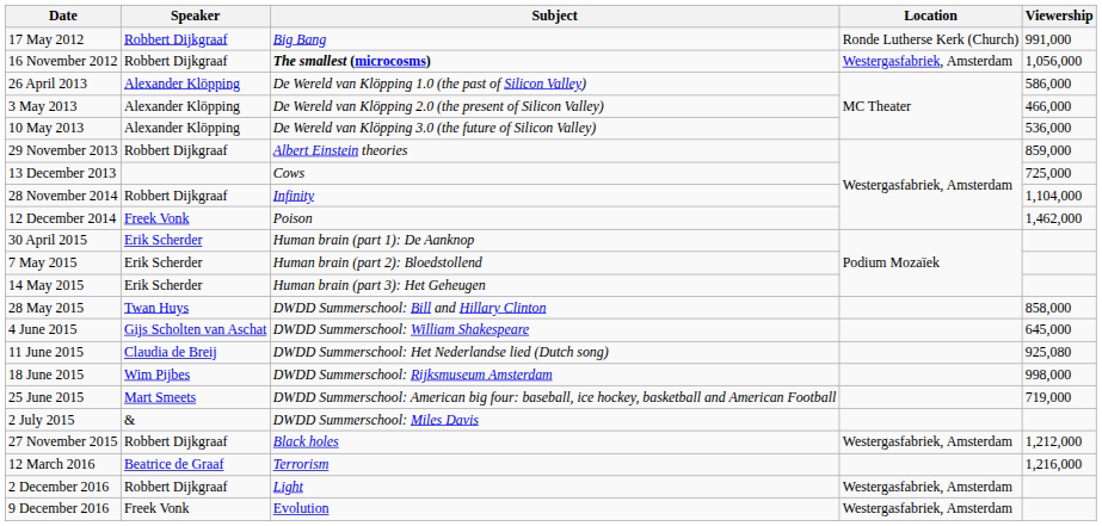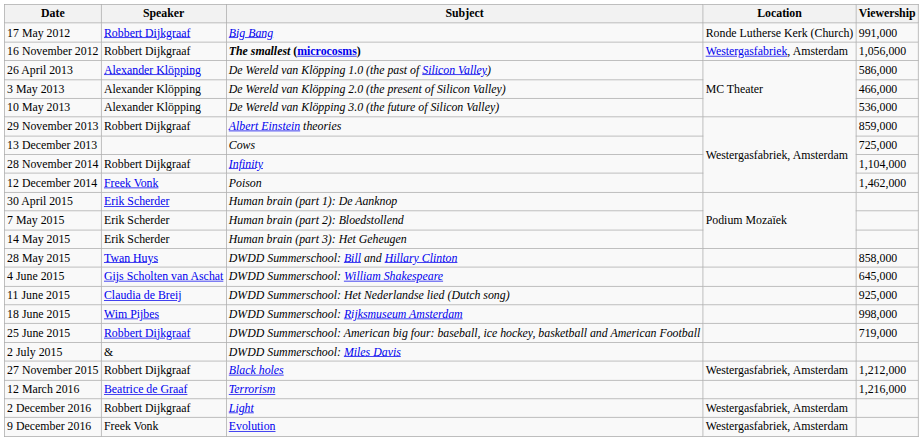 <table class="wikitable sortable">
 <tr>
 <th>Date</th>
 <th>Speaker</th>
 <th>Subject</th>
 <th>Location</th>
 <th>Viewership</th>
 </tr>
 <tr>
 <td>17 May 2012</td>
 <td><a href='#'>Robbert Dijkgraaf</a></td>
 <td><em><a href='#'>Big Bang</a></em></td>
 <td>Ronde Lutherse Kerk (Church)</td>
 <td>991,000</td>
 </tr>
 <tr>
 <td>16 November 2012</td>
 <td>Robbert Dijkgraaf</td>
 <td><strong><em>The smallest</em> (<a href='#'>microcosms</a>)</strong></td>
 <td><a href='#'>Westergasfabriek</a>, Amsterdam</td>
 <td>1,056,000</td>
 </tr>
 <tr>
 <td>26 April 2013</td>
 <td><a href='#'>Alexander Klöpping</a></td>
 <td><em>De Wereld van Klöpping 1.0 (the past of <a href='#'>Silicon Valley</a>)</em></td>
 <td rowspan=3>MC Theater</td>
 <td>586,000</td>
 </tr>
 <tr>
 <td>3 May 2013</td>
 <td>Alexander Klöpping</td>
 <td><em>De Wereld van Klöpping 2.0 (the present of Silicon Valley)</em></td>
 <td>466,000</td>
 </tr>
 <tr>
 <td>10 May 2013</td>
 <td>Alexander Klöpping</td>
 <td><em>De Wereld van Klöpping 3.0 (the future of Silicon Valley)</em></td>
 <td>536,000</td>
 </tr>
 <tr>
 <td>29 November 2013</td>
 <td>Robbert Dijkgraaf</td>
 <td><em><a href='#'>Albert Einstein</a> theories</em></td>
 <td rowspan=4>Westergasfabriek, Amsterdam</td>
 <td>859,000</td>
 </tr>
 <tr>
 <td>13 December 2013</td>
 <td></td>
 <td><em>Cows</em></td>
 <td>725,000</td>
 </tr>
 <tr>
 <td>28 November 2014</td>
 <td>Robbert Dijkgraaf</td>
 <td><em><a href='#'>Infinity</a></em></td>
 <td>1,104,000</td>
 </tr>
 <tr>
 <td>12 December 2014</td>
 <td><a href='#'>Freek Vonk</a></td>
 <td><em>Poison</em></td>
 <td>1,462,000</td>
 </tr>
 <tr>
 <td>30 April 2015</td>
 <td><a href='#'>Erik Scherder</a></td>
 <td><em>Human brain (part 1): De Aanknop</em></td>
 <td rowspan=3>Podium Mozaïek</td>
 <td></td>
 </tr>
 <tr>
 <td>7 May 2015</td>
 <td>Erik Scherder</td>
 <td><em>Human brain (part 2): Bloedstollend</em></td>
 <td></td>
 </tr>
 <tr>
 <td>14 May 2015</td>
 <td>Erik Scherder</td>
 <td><em>Human brain (part 3): Het Geheugen</em></td>
 <td></td>
 </tr>
 <tr>
 <td>28 May 2015</td>
 <td><a href='#'>Twan Huys</a></td>
 <td><em>DWDD Summerschool: <a href='#'>Bill</a> and <a href='#'>Hillary Clinton</a></em></td>
 <td></td>
 <td>858,000</td>
 </tr>
 <tr>
 <td>4 June 2015</td>
 <td><a href='#'>Gijs Scholten van Aschat</a></td>
 <td><em>DWDD Summerschool: <a href='#'>William Shakespeare</a></em></td>
 <td></td>
 <td>645,000</td>
 </tr>
 <tr>
 <td>11 June 2015</td>
 <td><a href='#'>Claudia de Breij</a></td>
 <td><em>DWDD Summerschool: Het Nederlandse lied (Dutch song)</em></td>
 <td></td>
-<td>925,080</td>
+<td>925,000</td>
 </tr>
 <tr>
 <td>18 June 2015</td>
 <td><a href='#'>Wim Pijbes</a></td>
 <td><em>DWDD Summerschool: <a href='#'>Rijksmuseum Amsterdam</a></em></td>
 <td></td>
 <td>998,000</td>
 </tr>
 <tr>
 <td>25 June 2015</td>
-<td><a href='#'>Mart Smeets</a></td>
+<td><a href='#'>Robbert Dijkgraaf</a></td>
 <td><em>DWDD Summerschool: American big four: baseball, ice hockey, basketball and American Football</em></td>
 <td></td>
 <td>719,000</td>
 </tr>
 <tr>
 <td>2 July 2015</td>
 <td> & </td>
 <td><em>DWDD Summerschool: <a href='#'>Miles Davis</a></em></td>
 <td></td>
 <td></td>
 </tr>
 <tr>
 <td>27 November 2015</td>
 <td>Robbert Dijkgraaf</td>
 <td><em><a href='#'>Black holes</a></em></td>
 <td>Westergasfabriek, Amsterdam</td>
 <td>1,212,000</td>
 </tr>
 <tr>
 <td>12 March 2016</td>
 <td><a href='#'>Beatrice de Graaf</a></td>
 <td><em><a href='#'>Terrorism</a></em></td>
 <td></td>
 <td>1,216,000</td>
 </tr>
 <tr>
 <td>2 December 2016</td>
 <td>Robbert Dijkgraaf</td>
 <td><em><a href='#'>Light</a></em></td>
 <td>Westergasfabriek, Amsterdam</td>
 <td></td>
 </tr>
 <tr>
 <td>9 December 2016</td>
 <td>Freek Vonk</td>
 <td><a href='#'>Evolution</a></td>
 <td>Westergasfabriek, Amsterdam</td>
 <td></td>
 </tr>
 </table>
